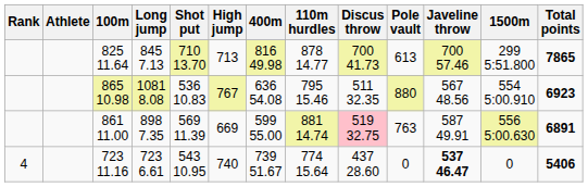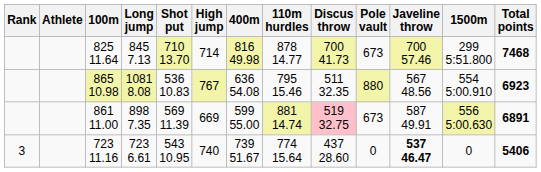 <table class="wikitable sortable"  style="text-align:center">
 <tr bgcolor=#E6E6E6>
 <th>Rank</th>
 <th>Athlete</th>
 <th>100m</th>
 <th>Long jump</th>
 <th>Shot put</th>
 <th>High jump</th>
 <th>400m</th>
 <th>110m hurdles</th>
 <th>Discus throw</th>
 <th>Pole vault</th>
 <th>Javeline throw</th>
 <th>1500m</th>
 <th>Total points</th>
 </tr>
 <tr>
 <td></td>
 <td align="left"></td>
 <td>825<br>11.64</td>
 <td>845<br>7.13</td>
 <td bgcolor=#F2F5A9>710<br>13.70</td>
-<td>713</td>
+<td>714</td>
 <td bgcolor=#F2F5A9>816<br>49.98</td>
 <td>878<br>14.77</td>
 <td bgcolor=#F2F5A9>700<br>41.73</td>
-<td>613</td>
+<td>673</td>
 <td bgcolor=#F2F5A9>700<br>57.46</td>
 <td>299<br>5:51.800</td>
-<td><strong>7865</strong></td>
+<td><strong>7468</strong></td>
 </tr>
 <tr>
 <td></td>
 <td align="left"></td>
 <td bgcolor=#F2F5A9>865<br>10.98</td>
 <td bgcolor=#F2F5A9>1081<br>8.08 </td>
 <td>536<br>10.83</td>
 <td bgcolor=#F2F5A9>767</td>
 <td>636<br>54.08</td>
 <td>795<br>15.46</td>
 <td>511<br>32.35</td>
 <td bgcolor=#F2F5A9>880</td>
 <td>567<br>48.56</td>
 <td>554<br>5:00.910</td>
 <td><strong>6923</strong></td>
 </tr>
 <tr>
 <td></td>
 <td align="left"></td>
 <td>861<br>11.00</td>
 <td>898<br>7.35</td>
 <td>569<br>11.39</td>
 <td>669</td>
 <td>599<br>55.00</td>
 <td bgcolor=#F2F5A9>881<br>14.74</td>
 <td style="background: pink;">519<br>32.75</td>
-<td>763</td>
+<td>673</td>
 <td>587<br>49.91</td>
 <td bgcolor=#F2F5A9>556<br>5:00.630</td>
 <td><strong>6891</strong></td>
 </tr>
 <tr>
-<td>4</td>
+<td>3</td>
 <td align="left"></td>
 <td>723<br>11.16</td>
 <td>723<br>6.61</td>
 <td>543<br>10.95</td>
 <td>740</td>
 <td>739<br>51.67</td>
 <td>774<br>15.64</td>
 <td>437<br>28.60</td>
 <td>0</td>
 <td><strong>537<br>46.47</strong></td>
 <td>0<br></td>
 <td><strong>5406</strong></td>
 </tr>
 </table>
